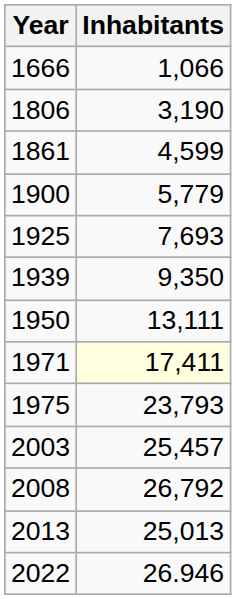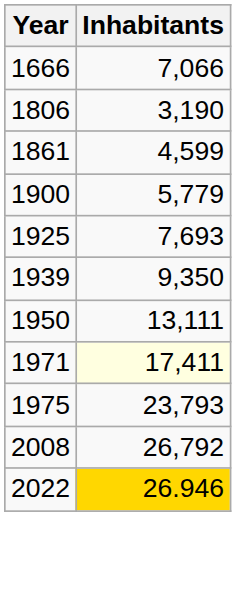 <table class="wikitable">
 <tr>
 <th>Year</th>
 <th>Inhabitants</th>
 </tr>
 <tr>
 <td>1666</td>
-<td style="text-align:right;">1,066</td>
+<td style="text-align:right;">7,066</td>
 </tr>
 <tr>
 <td>1806</td>
 <td style="text-align:right;">3,190</td>
 </tr>
 <tr>
 <td>1861</td>
 <td style="text-align:right;">4,599</td>
 </tr>
 <tr>
 <td>1900</td>
 <td style="text-align:right;">5,779</td>
 </tr>
 <tr>
 <td>1925</td>
 <td style="text-align:right;">7,693</td>
 </tr>
 <tr>
 <td>1939</td>
 <td style="text-align:right;">9,350</td>
 </tr>
 <tr>
 <td>1950</td>
 <td style="text-align:right;">13,111</td>
 </tr>
 <tr>
 <td>1971</td>
 <td style="background: lightyellow; text-align:right;">17,411</td>
 </tr>
 <tr>
 <td>1975</td>
 <td style="text-align:right;">23,793</td>
 </tr>
 <tr>
-<td>2003</td>
-<td style="text-align:right;">25,457</td>
-</tr>
-<tr>
 <td>2008</td>
 <td style="text-align:right;">26,792</td>
 </tr>
 <tr>
-<td>2013</td>
-<td style="text-align:right;">25,013</td>
-</tr>
-<tr>
 <td>2022</td>
-<td style="text-align:right;">26.946</td>
+<td style="background: gold; text-align:right;">26.946</td>
 </tr>
 </table>
